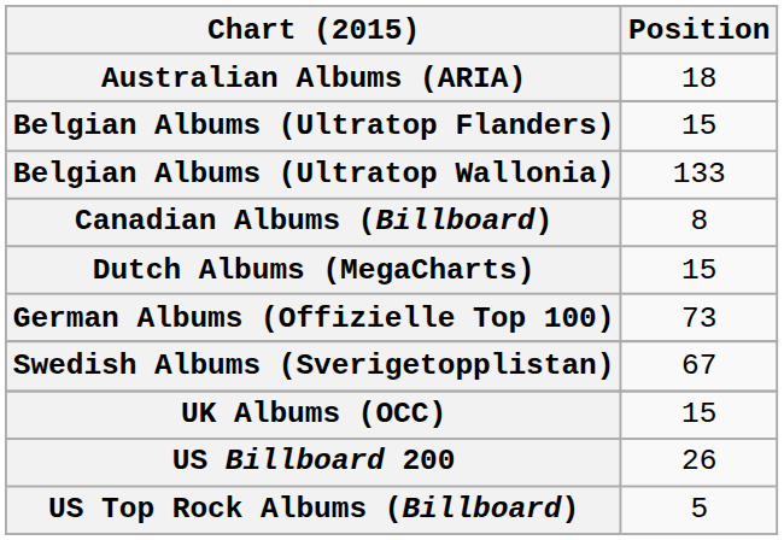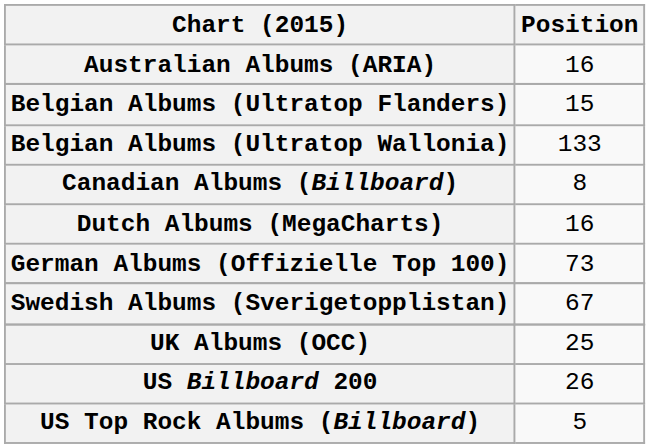 <table class="wikitable sortable plainrowheaders" style="text-align:center">
 <tr>
 <th scope="col">Chart (2015)</th>
 <th scope="col">Position</th>
 </tr>
 <tr>
 <th scope="row">Australian Albums (ARIA)</th>
-<td>18</td>
+<td>16</td>
 </tr>
 <tr>
 </tr>
 <tr>
 <th scope="row">Belgian Albums (Ultratop Flanders)</th>
 <td>15</td>
 </tr>
 <tr>
 <th scope="row">Belgian Albums (Ultratop Wallonia)</th>
 <td>133</td>
 </tr>
 <tr>
 <th scope="row">Canadian Albums (<em>Billboard</em>)</th>
 <td>8</td>
 </tr>
 <tr>
 <th scope="row">Dutch Albums (MegaCharts)</th>
-<td>15</td>
+<td>16</td>
 </tr>
 <tr>
 <th scope="row">German Albums (Offizielle Top 100)</th>
 <td>73</td>
 </tr>
 <tr>
 </tr>
 <tr>
 <th scope="row">Swedish Albums (Sverigetopplistan)</th>
 <td>67</td>
 </tr>
 <tr>
 </tr>
 <tr>
 <th scope="row">UK Albums (OCC)</th>
-<td>15</td>
+<td>25</td>
 </tr>
 <tr>
 <th scope="row">US <em>Billboard</em> 200</th>
 <td>26</td>
 </tr>
 <tr>
 <th scope="row">US Top Rock Albums (<em>Billboard</em>)</th>
 <td>5</td>
 </tr>
 </table>
